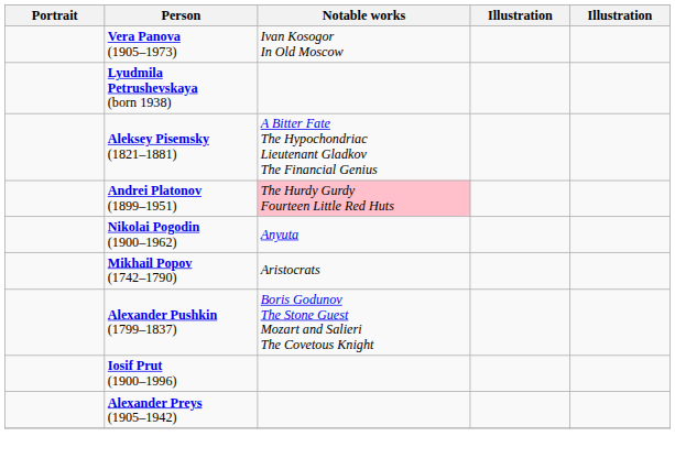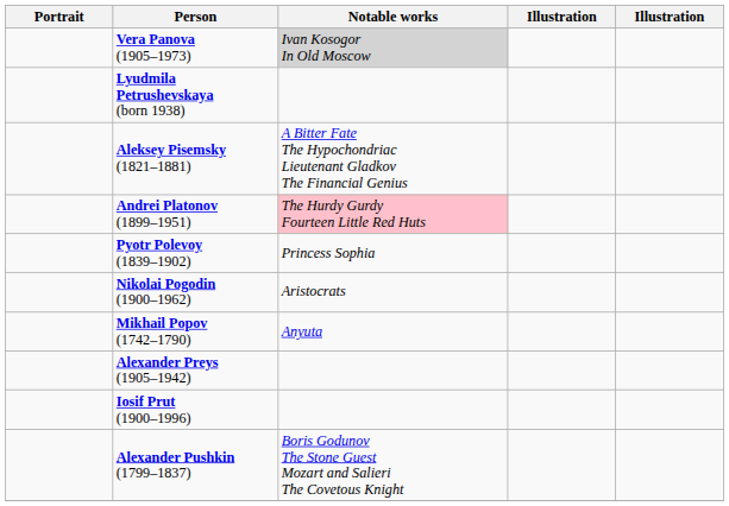 <table class="wikitable" style="width:90%;">
 <tr bgcolor="#cccccc">
 <th width=15%>Portrait</th>
 <th width=23%>Person</th>
 <th width=32%>Notable works</th>
 <th width=15%>Illustration</th>
 <th width=15%>Illustration</th>
 </tr>
 <tr>
 <td align=center></td>
 <td><strong><a href='#'>Vera Panova</a></strong><br>(1905–1973)</td>
-<td><em>Ivan Kosogor</em><br><em>In Old Moscow</em></td>
+<td style="background: lightgrey;"><em>Ivan Kosogor</em><br><em>In Old Moscow</em></td>
 <td align=center></td>
 <td align=center></td>
 </tr>
 <tr>
 <td align=center></td>
 <td><strong><a href='#'>Lyudmila Petrushevskaya</a></strong><br>(born 1938)</td>
 <td></td>
 <td align=center></td>
 <td align=center></td>
 </tr>
 <tr>
 <td align=center></td>
 <td><strong><a href='#'>Aleksey Pisemsky</a></strong><br>(1821–1881)</td>
 <td><em><a href='#'>A Bitter Fate</a></em><br><em>The Hypochondriac</em><br><em>Lieutenant Gladkov</em><br><em>The Financial Genius</em></td>
 <td align=center></td>
 <td align=center></td>
 </tr>
 <tr>
 <td align=center></td>
 <td><strong><a href='#'>Andrei Platonov</a></strong><br>(1899–1951)</td>
 <td style="background: pink;"><em>The Hurdy Gurdy</em><br><em>Fourteen Little Red Huts</em></td>
 <td align=center></td>
 <td align=center></td>
 </tr>
 <tr>
 <td align=center></td>
+<td><strong><a href='#'>Pyotr Polevoy</a></strong><br>(1839–1902)</td>
+<td><em>Princess Sophia</em></td>
+<td align=center></td>
+<td align=center></td>
+</tr>
+<tr>
+<td align=center></td>
 <td><strong><a href='#'>Nikolai Pogodin</a></strong><br>(1900–1962)</td>
+<td><em>Aristocrats</em></td>
+<td align=center></td>
+<td align=center></td>
+</tr>
+<tr>
+<td align=center></td>
+<td><strong><a href='#'>Mikhail Popov</a></strong><br>(1742–1790)</td>
 <td><em><a href='#'>Anyuta</a></em></td>
 <td align=center></td>
 <td align=center></td>
 </tr>
 <tr>
 <td align=center></td>
-<td><strong><a href='#'>Mikhail Popov</a></strong><br>(1742–1790)</td>
-<td><em>Aristocrats</em></td>
-<td align=center></td>
-<td align=center></td>
-</tr>
-<tr>
-<td align=center></td>
-<td><strong><a href='#'>Alexander Pushkin</a></strong><br>(1799–1837)</td>
-<td><em><a href='#'>Boris Godunov</a></em><br><em><a href='#'>The Stone Guest</a></em><br><em>Mozart and Salieri</em><br><em>The Covetous Knight</em></td>
+<td><strong><a href='#'>Alexander Preys</a></strong><br>(1905–1942)</td>
+<td></td>
 <td align=center></td>
 <td align=center></td>
 </tr>
 <tr>
 <td align=center></td>
 <td><strong><a href='#'>Iosif Prut</a></strong><br>(1900–1996)</td>
 <td></td>
 <td align=center></td>
 <td align=center></td>
 </tr>
 <tr>
 <td align=center></td>
-<td><strong><a href='#'>Alexander Preys</a></strong><br>(1905–1942)</td>
-<td></td>
+<td><strong><a href='#'>Alexander Pushkin</a></strong><br>(1799–1837)</td>
+<td><em><a href='#'>Boris Godunov</a></em><br><em><a href='#'>The Stone Guest</a></em><br><em>Mozart and Salieri</em><br><em>The Covetous Knight</em></td>
 <td align=center></td>
 <td align=center></td>
 </tr>
 <tr>
 </tr>
 </table>
